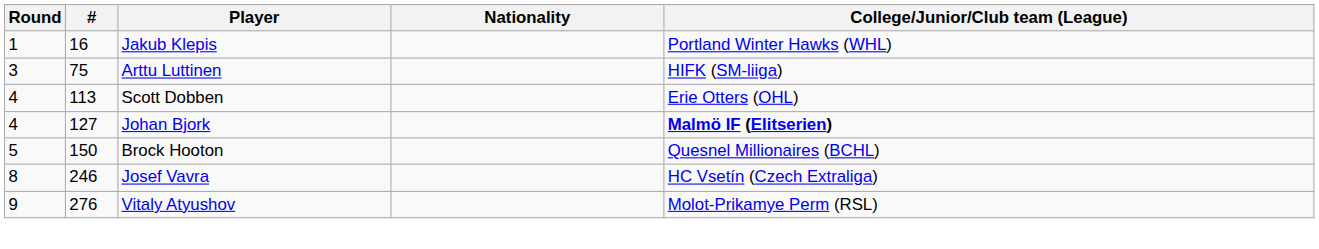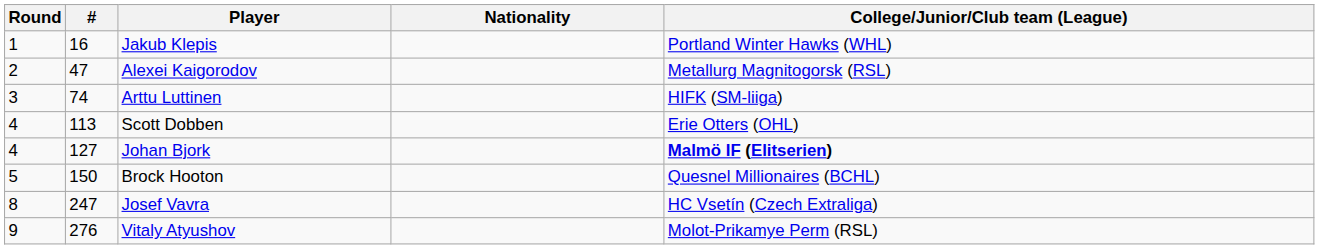 <table class="wikitable">
 <tr align="center">
 <th bgcolor="#DDDDFF" width="4.0%">Round</th>
 <th bgcolor="#DDDDFF" width="4.0%">#</th>
 <th bgcolor="#DDDDFF" width="21.0%">Player</th>
 <th bgcolor="#DDDDFF" width="21.0%">Nationality</th>
 <th bgcolor="#DDDDFF" width="100.0%">College/Junior/Club team (League)</th>
 </tr>
 <tr>
 <td>1</td>
 <td>16</td>
 <td><a href='#'>Jakub Klepis</a></td>
 <td></td>
 <td><a href='#'>Portland Winter Hawks</a> (<a href='#'>WHL</a>)</td>
 </tr>
 <tr>
+<td>2</td>
+<td>47</td>
+<td><a href='#'>Alexei Kaigorodov</a></td>
+<td></td>
+<td><a href='#'>Metallurg Magnitogorsk</a> (<a href='#'>RSL</a>)</td>
+</tr>
+<tr>
 <td>3</td>
-<td>75</td>
+<td>74</td>
 <td><a href='#'>Arttu Luttinen</a></td>
 <td></td>
 <td><a href='#'>HIFK</a> (<a href='#'>SM-liiga</a>)</td>
 </tr>
 <tr>
 <td>4</td>
 <td>113</td>
 <td>Scott Dobben</td>
 <td></td>
 <td><a href='#'>Erie Otters</a> (<a href='#'>OHL</a>)</td>
 </tr>
 <tr>
 <td>4</td>
 <td>127</td>
 <td><a href='#'>Johan Bjork</a></td>
 <td></td>
 <td><strong><a href='#'>Malmö IF</a> (<a href='#'>Elitserien</a>)</strong></td>
 </tr>
 <tr>
 <td>5</td>
 <td>150</td>
 <td>Brock Hooton</td>
 <td></td>
 <td><a href='#'>Quesnel Millionaires</a> (<a href='#'>BCHL</a>)</td>
 </tr>
 <tr>
 <td>8</td>
-<td>246</td>
+<td>247</td>
 <td><a href='#'>Josef Vavra</a></td>
 <td></td>
 <td><a href='#'>HC Vsetín</a> (<a href='#'>Czech Extraliga</a>)</td>
 </tr>
 <tr>
 <td>9</td>
 <td>276</td>
 <td><a href='#'>Vitaly Atyushov</a></td>
 <td></td>
 <td><a href='#'>Molot-Prikamye Perm</a> (RSL)</td>
 </tr>
 </table>
